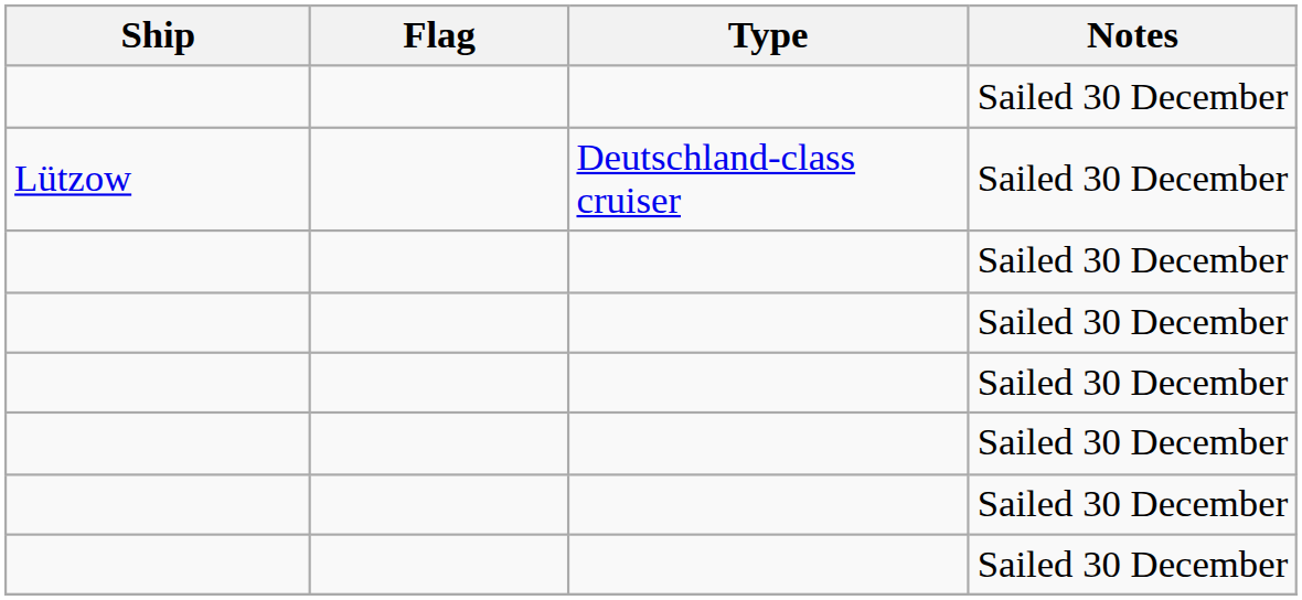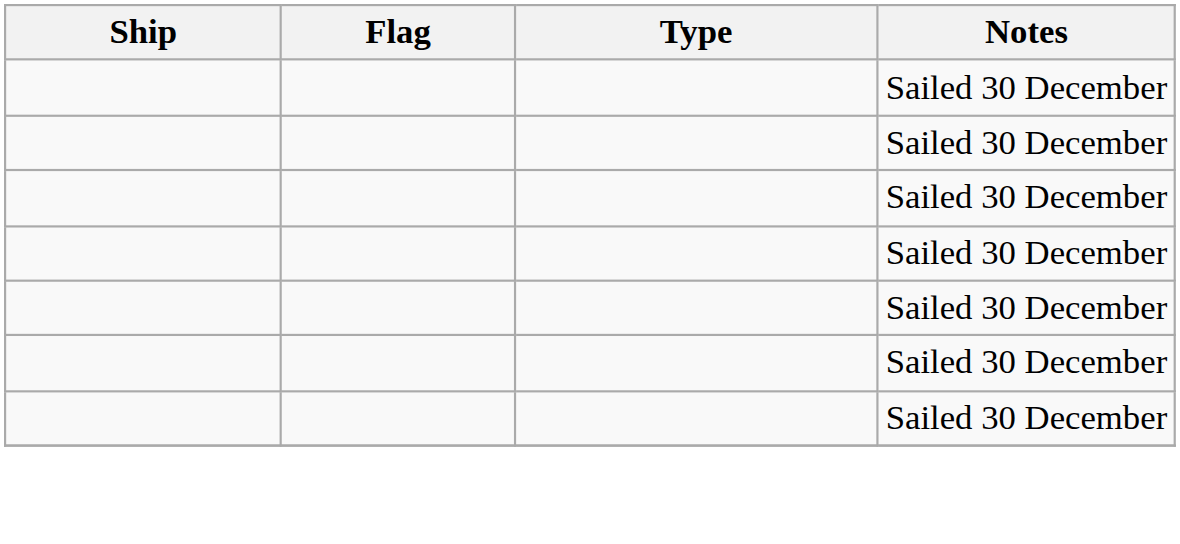 <table class="wikitable sortable">
 <tr>
 <th scope="col" width="120px">Ship</th>
 <th scope="col" width="100px">Flag</th>
 <th scope="col" width="160px">Type</th>
 <th>Notes</th>
 </tr>
 <tr>
 <td align="left"></td>
 <td align="left"></td>
 <td align="left"></td>
-<td align="left">Sailed 30 December</td>
-</tr>
-<tr>
-<td align="left"><a href='#'>Lützow</a></td>
-<td align="left"></td>
-<td align="left"><a href='#'>Deutschland-class cruiser</a></td>
 <td align="left">Sailed 30 December</td>
 </tr>
 <tr>
 <td align="left"></td>
 <td align="left"></td>
 <td align="left"></td>
 <td align="left">Sailed 30 December</td>
 </tr>
 <tr>
 <td align="left"></td>
 <td align="left"></td>
 <td align="left"></td>
 <td align="left">Sailed 30 December</td>
 </tr>
 <tr>
 <td align="left"></td>
 <td align="left"></td>
 <td align="left"></td>
 <td align="left">Sailed 30 December</td>
 </tr>
 <tr>
 <td align="left"></td>
 <td align="left"></td>
 <td align="left"></td>
 <td align="left">Sailed 30 December</td>
 </tr>
 <tr>
 <td align="left"></td>
 <td align="left"></td>
 <td align="left"></td>
 <td align="left">Sailed 30 December</td>
 </tr>
 <tr>
 <td align="left"></td>
 <td align="left"></td>
 <td align="left"></td>
 <td align="left">Sailed 30 December</td>
 </tr>
 <tr>
 </tr>
 </table>
